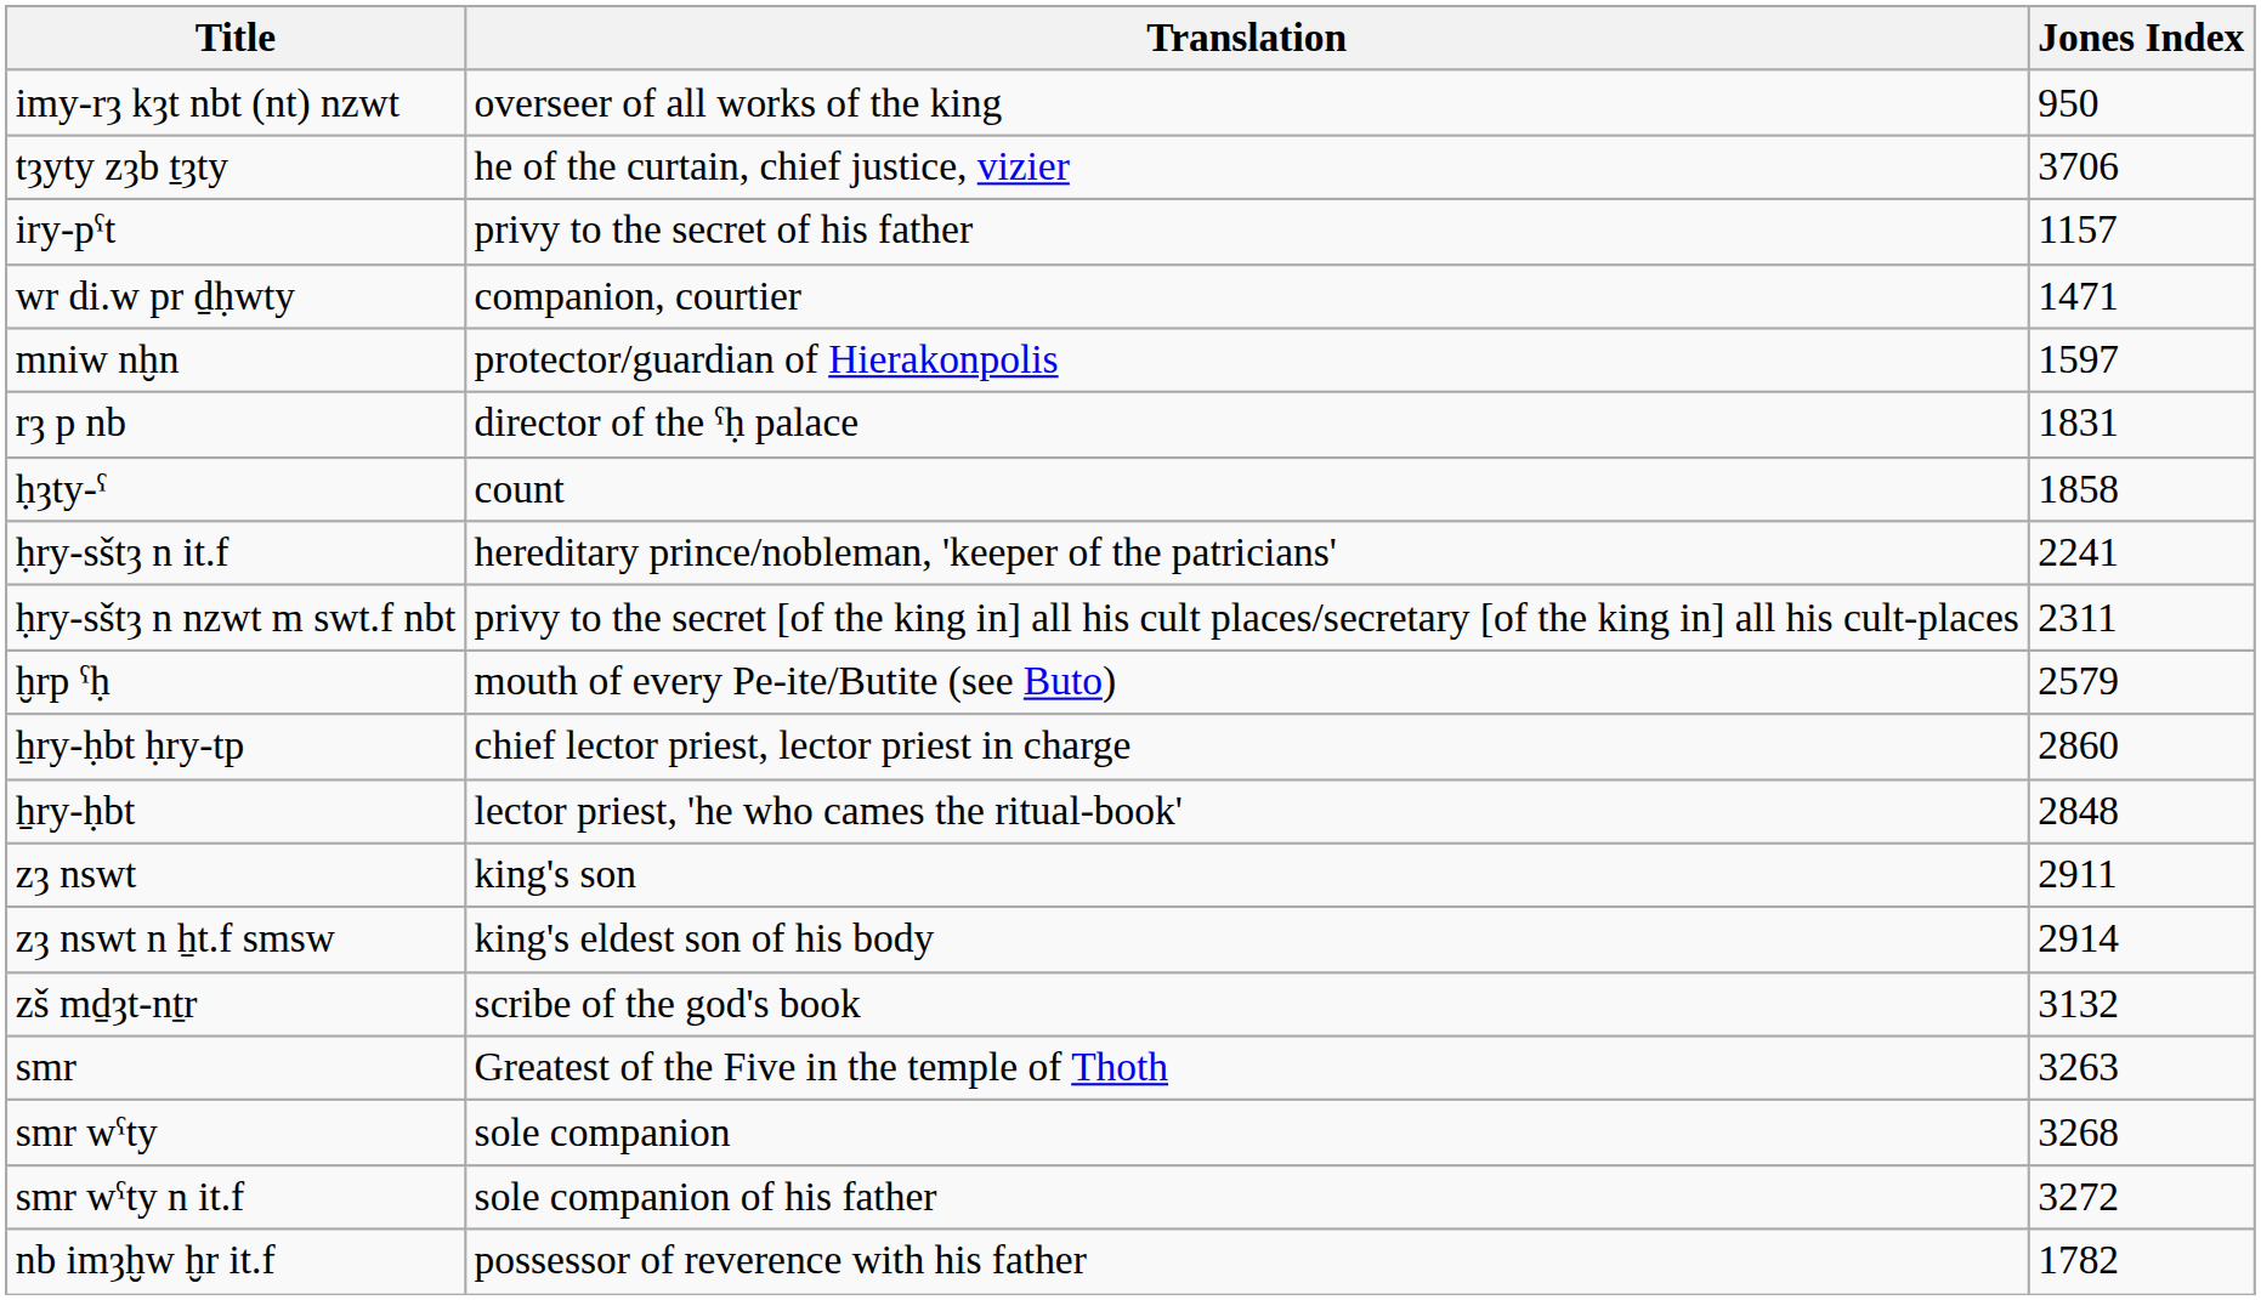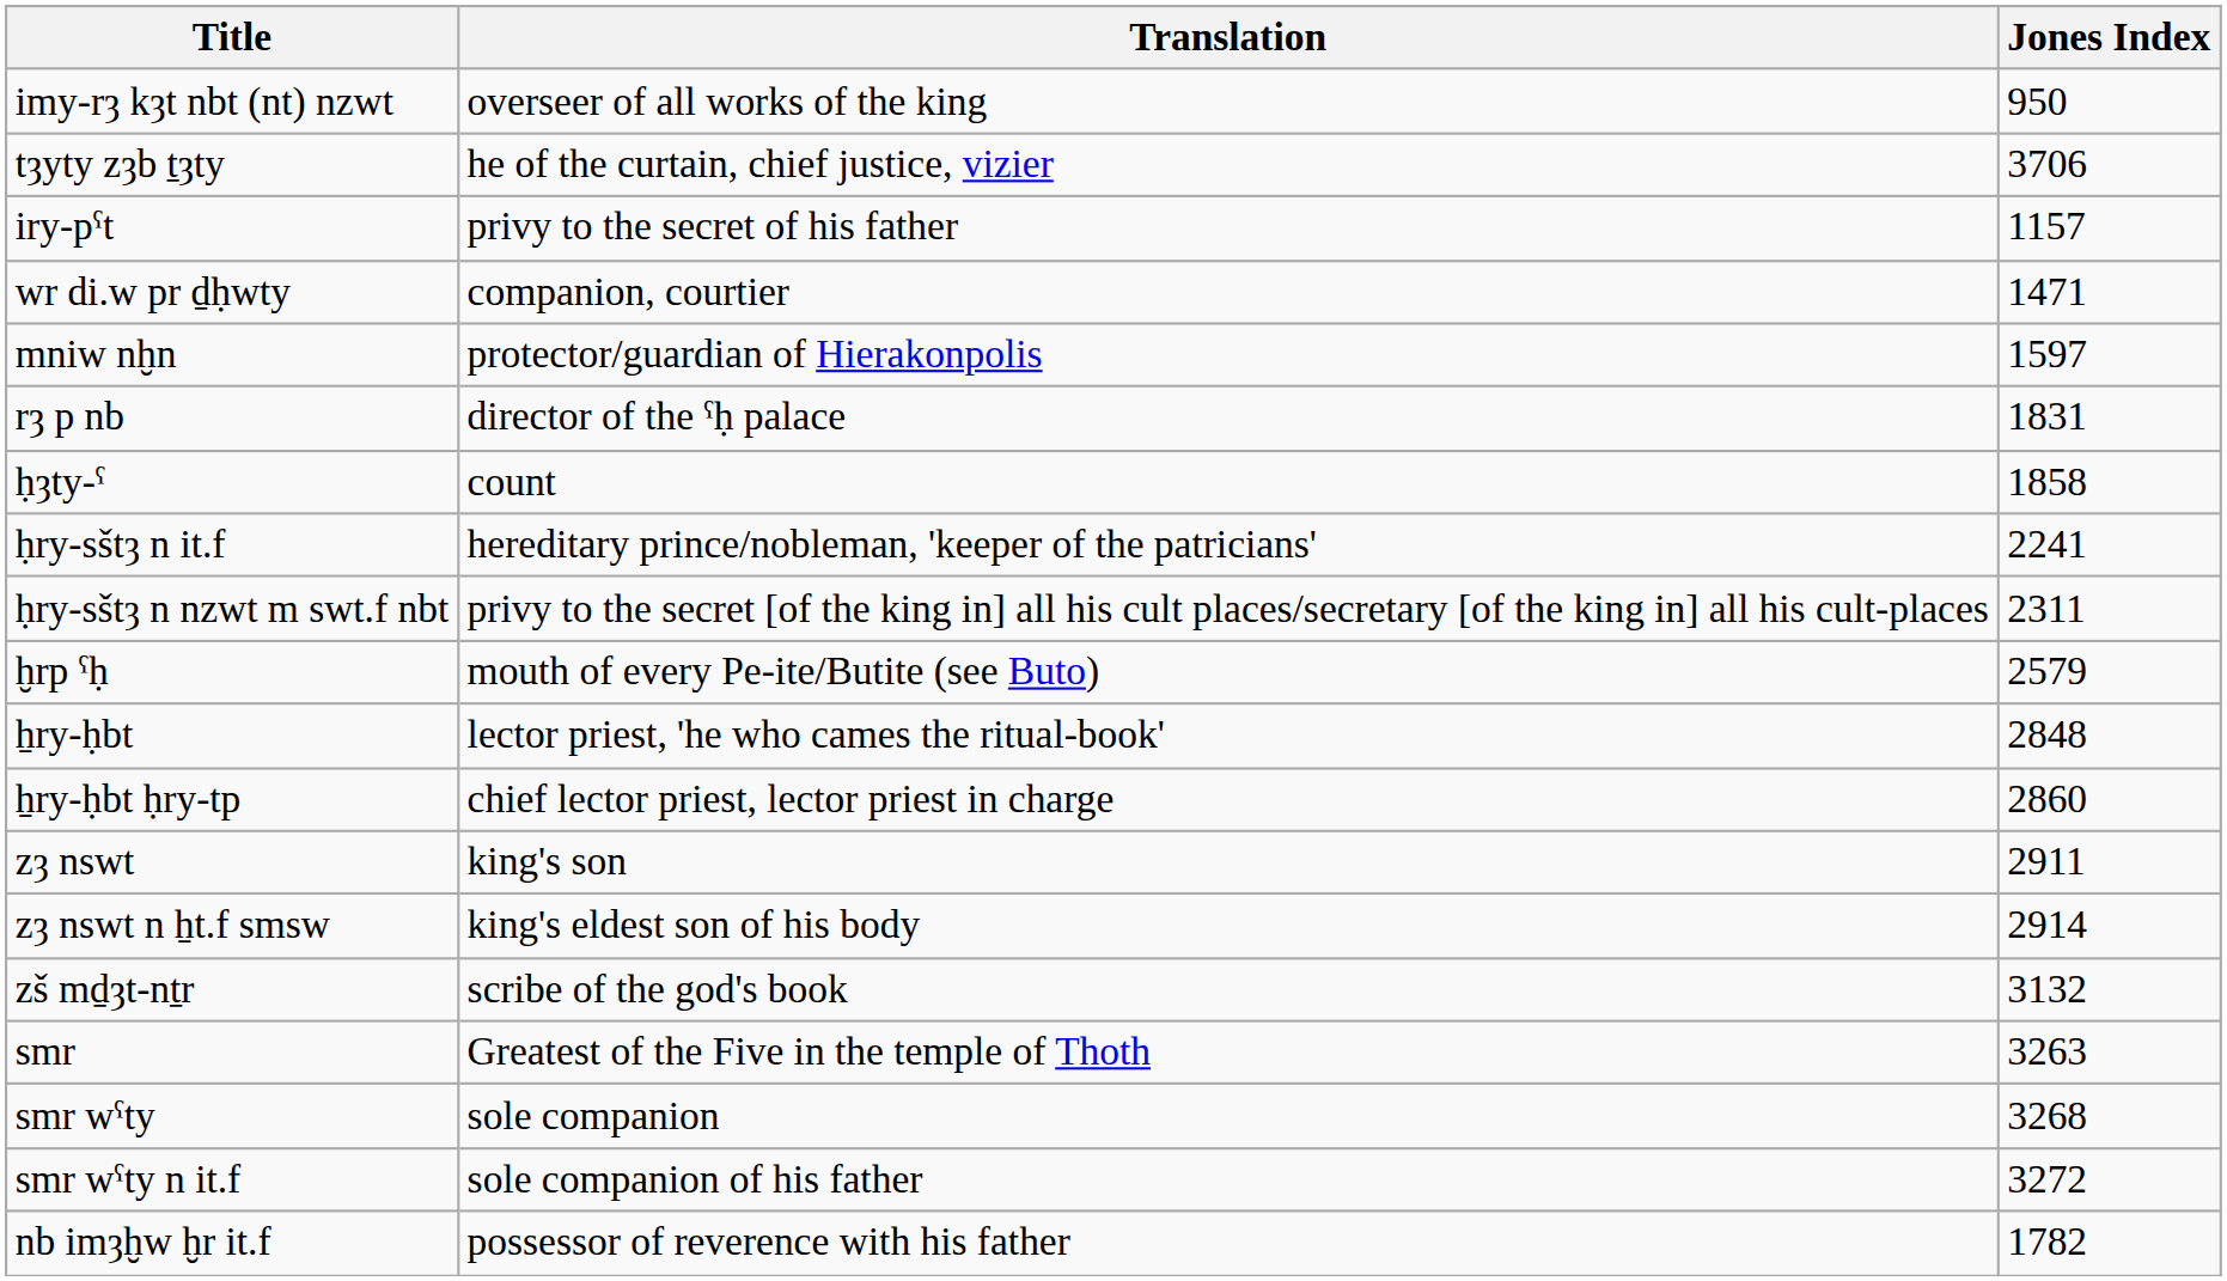 <table class="wikitable sortable">
 <tr>
 <th>Title</th>
 <th>Translation</th>
 <th>Jones Index</th>
 </tr>
 <tr>
 <td>imy-rȝ kȝt nbt (nt) nzwt</td>
 <td>overseer of all works of the king</td>
 <td>950</td>
 </tr>
 <tr>
 <td>tȝyty zȝb ṯȝty</td>
 <td>he of the curtain, chief justice, <a href='#'>vizier</a></td>
 <td>3706</td>
 </tr>
 <tr>
 <td>iry-pˁt</td>
 <td>privy to the secret of his father</td>
 <td>1157</td>
 </tr>
 <tr>
 <td>wr di.w pr ḏḥwty</td>
 <td>companion, courtier</td>
 <td>1471</td>
 </tr>
 <tr>
 <td>mniw nḫn</td>
 <td>protector/guardian of <a href='#'>Hierakonpolis</a></td>
 <td>1597</td>
 </tr>
 <tr>
 <td>rȝ p nb</td>
 <td>director of the ˁḥ palace</td>
 <td>1831</td>
 </tr>
 <tr>
 <td>ḥȝty-ˁ</td>
 <td>count</td>
 <td>1858</td>
 </tr>
 <tr>
 <td>ḥry-sštȝ n it.f</td>
 <td>hereditary prince/nobleman, 'keeper of the patricians'</td>
 <td>2241</td>
 </tr>
 <tr>
 <td>ḥry-sštȝ n nzwt m swt.f nbt</td>
 <td>privy to the secret [of the king in] all his cult places/secretary [of the king in] all his cult-places</td>
 <td>2311</td>
 </tr>
 <tr>
 <td>ḫrp ˁḥ</td>
 <td>mouth of every Pe-ite/Butite (see <a href='#'>Buto</a>)</td>
 <td>2579</td>
 </tr>
 <tr>
+<td>ẖry-ḥbt</td>
+<td>lector priest, 'he who cames the ritual-book'</td>
+<td>2848</td>
+</tr>
+<tr>
 <td>ẖry-ḥbt ḥry-tp</td>
 <td>chief lector priest, lector priest in charge</td>
 <td>2860</td>
-</tr>
-<tr>
-<td>ẖry-ḥbt</td>
-<td>lector priest, 'he who cames the ritual-book'</td>
-<td>2848</td>
 </tr>
 <tr>
 <td>zȝ nswt</td>
 <td>king's son</td>
 <td>2911</td>
 </tr>
 <tr>
 <td>zȝ nswt n ẖt.f smsw</td>
 <td>king's eldest son of his body</td>
 <td>2914</td>
 </tr>
 <tr>
 <td>zš mḏȝt-nṯr</td>
 <td>scribe of the god's book</td>
 <td>3132</td>
 </tr>
 <tr>
 <td>smr</td>
 <td>Greatest of the Five in the temple of <a href='#'>Thoth</a></td>
 <td>3263</td>
 </tr>
 <tr>
 <td>smr wˁty</td>
 <td>sole companion</td>
 <td>3268</td>
 </tr>
 <tr>
 <td>smr wˁty n it.f</td>
 <td>sole companion of his father</td>
 <td>3272</td>
 </tr>
 <tr>
 <td>nb imȝḫw ḫr it.f</td>
 <td>possessor of reverence with his father</td>
 <td>1782</td>
 </tr>
 </table>
